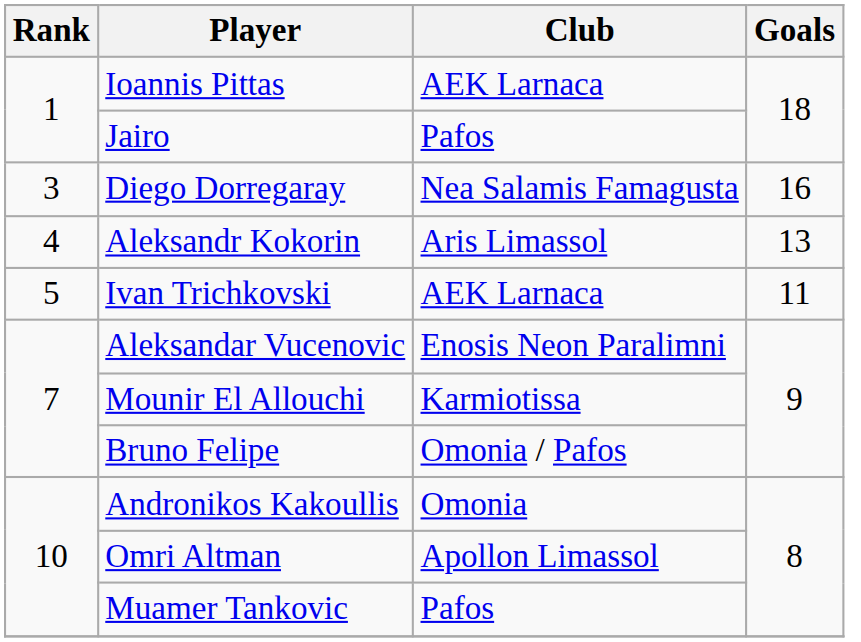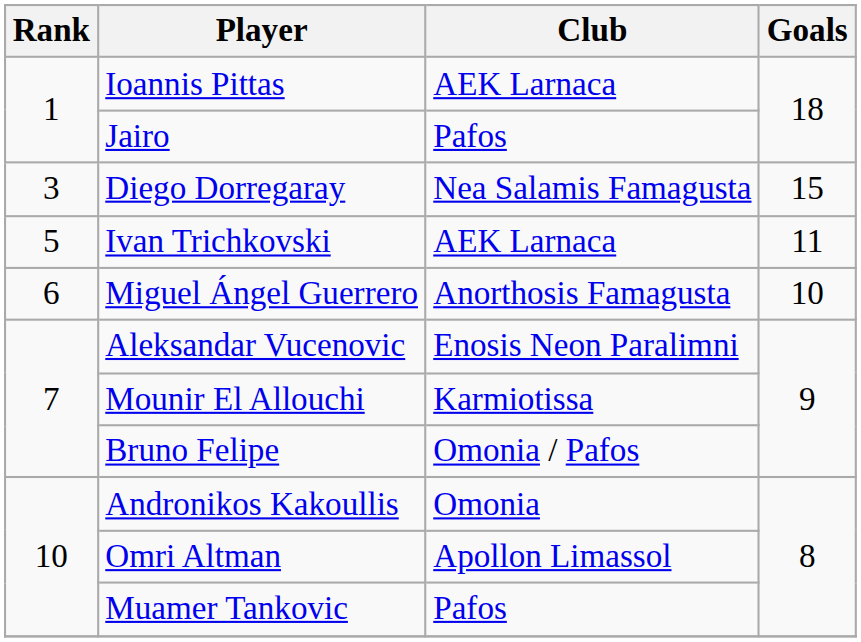 <table class="wikitable" style="text-align:center">
 <tr>
 <th>Rank</th>
 <th>Player</th>
 <th>Club</th>
 <th>Goals</th>
 </tr>
 <tr>
 <td rowspan="2">1</td>
 <td align="left"> <a href='#'>Ioannis Pittas</a></td>
 <td align="left"><a href='#'>AEK Larnaca</a></td>
 <td rowspan="2">18</td>
 </tr>
 <tr>
 <td align="left"> <a href='#'>Jairo</a></td>
 <td align="left"><a href='#'>Pafos</a></td>
 </tr>
 <tr>
 <td>3</td>
 <td align="left"> <a href='#'>Diego Dorregaray</a></td>
 <td align="left"><a href='#'>Nea Salamis Famagusta</a></td>
-<td>16</td>
-</tr>
-<tr>
-<td>4</td>
-<td align="left"> <a href='#'>Aleksandr Kokorin</a></td>
-<td align="left"><a href='#'>Aris Limassol</a></td>
-<td>13</td>
+<td>15</td>
 </tr>
 <tr>
 <td>5</td>
 <td align="left"> <a href='#'>Ivan Trichkovski</a></td>
 <td align="left"><a href='#'>AEK Larnaca</a></td>
 <td>11</td>
+</tr>
+<tr>
+<td>6</td>
+<td align="left"> <a href='#'>Miguel Ángel Guerrero</a></td>
+<td align="left"><a href='#'>Anorthosis Famagusta</a></td>
+<td>10</td>
 </tr>
 <tr>
 <td rowspan="3">7</td>
 <td align="left"> <a href='#'>Aleksandar Vucenovic</a></td>
 <td align="left"><a href='#'>Enosis Neon Paralimni</a></td>
 <td rowspan="3">9</td>
 </tr>
 <tr>
 <td align="left"> <a href='#'>Mounir El Allouchi</a></td>
 <td align="left"><a href='#'>Karmiotissa</a></td>
 </tr>
 <tr>
 <td align="left"> <a href='#'>Bruno Felipe</a></td>
 <td align="left"><a href='#'>Omonia</a> / <a href='#'>Pafos</a></td>
 </tr>
 <tr>
 <td rowspan="3">10</td>
 <td align="left"> <a href='#'>Andronikos Kakoullis</a></td>
 <td align="left"><a href='#'>Omonia</a></td>
 <td rowspan="3">8</td>
 </tr>
 <tr>
 <td align="left"> <a href='#'>Omri Altman</a></td>
 <td align="left"><a href='#'>Apollon Limassol</a></td>
 </tr>
 <tr>
 <td align="left"> <a href='#'>Muamer Tankovic</a></td>
 <td align="left"><a href='#'>Pafos</a></td>
 </tr>
 <tr>
 </tr>
 </table>
